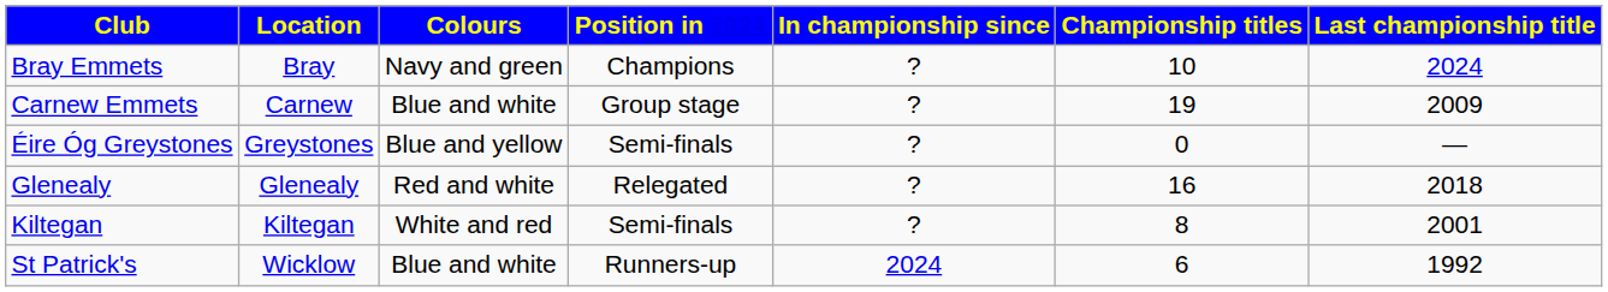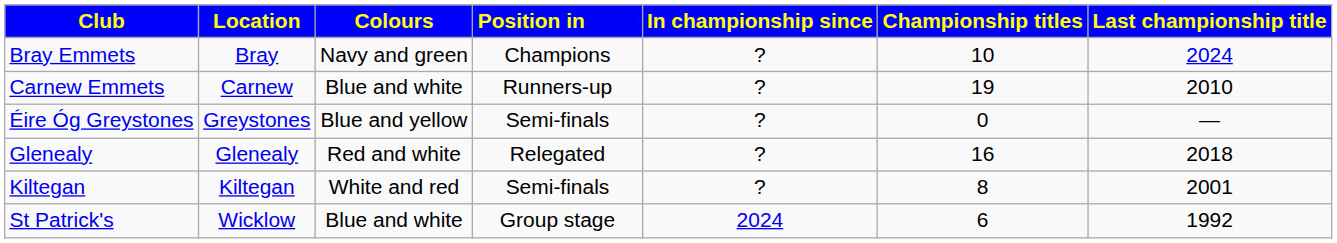 <table class="wikitable sortable" style="text-align:center">
 <tr>
 <th style="background:blue;color:yellow;">Club</th>
 <th style="background:blue;color:yellow;">Location</th>
 <th style="background:blue;color:yellow;">Colours</th>
 <th style="background:blue;color:yellow;">Position in <a href='#'>2024</a></th>
 <th style="background:blue;color:yellow;">In championship since</th>
 <th style="background:blue;color:yellow;">Championship titles</th>
 <th style="background:blue;color:yellow;">Last championship title</th>
 </tr>
 <tr>
 <td style="text-align:left"> <a href='#'>Bray Emmets</a></td>
 <td><a href='#'>Bray</a></td>
 <td>Navy and green</td>
 <td>Champions</td>
 <td>?</td>
 <td>10</td>
 <td><a href='#'>2024</a></td>
 </tr>
 <tr>
 <td style="text-align:left"> <a href='#'>Carnew Emmets</a></td>
 <td><a href='#'>Carnew</a></td>
 <td>Blue and white</td>
-<td>Group stage</td>
+<td>Runners-up</td>
 <td>?</td>
 <td>19</td>
-<td>2009</td>
+<td>2010</td>
 </tr>
 <tr>
 <td style="text-align:left"> <a href='#'>Éire Óg Greystones</a></td>
 <td><a href='#'>Greystones</a></td>
 <td>Blue and yellow</td>
 <td>Semi-finals</td>
 <td>?</td>
 <td>0</td>
 <td>—</td>
 </tr>
 <tr>
 <td style="text-align:left"> <a href='#'>Glenealy</a></td>
 <td><a href='#'>Glenealy</a></td>
 <td>Red and white</td>
 <td>Relegated</td>
 <td>?</td>
 <td>16</td>
 <td>2018</td>
 </tr>
 <tr>
 <td style="text-align:left"> <a href='#'>Kiltegan</a></td>
 <td><a href='#'>Kiltegan</a></td>
 <td>White and red</td>
 <td>Semi-finals</td>
 <td>?</td>
 <td>8</td>
 <td>2001</td>
 </tr>
 <tr>
 <td style="text-align:left"> <a href='#'>St Patrick's</a></td>
 <td><a href='#'>Wicklow</a></td>
 <td>Blue and white</td>
-<td>Runners-up</td>
+<td>Group stage</td>
 <td><a href='#'>2024</a></td>
 <td>6</td>
 <td>1992</td>
 </tr>
 </table>
